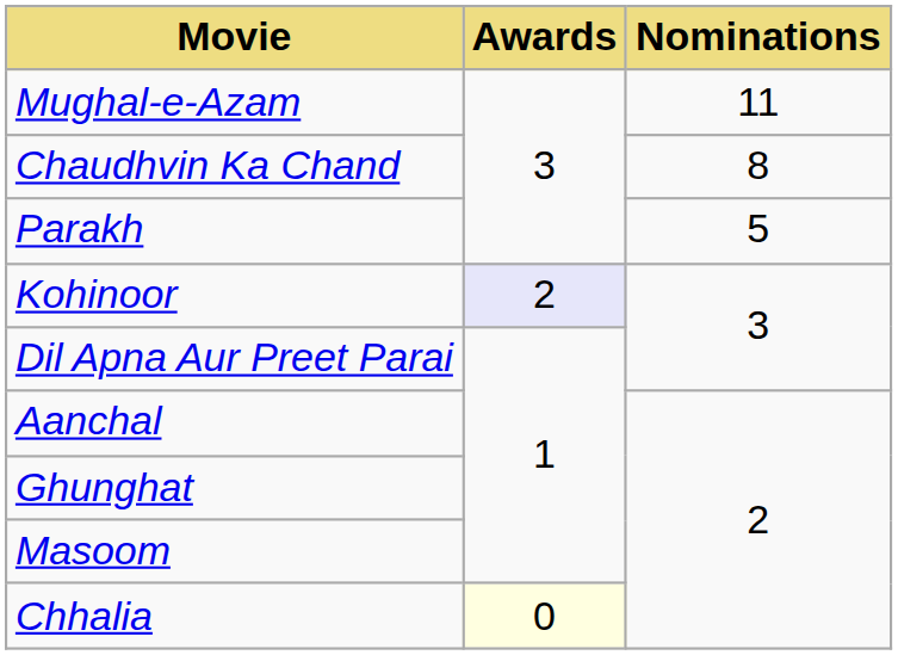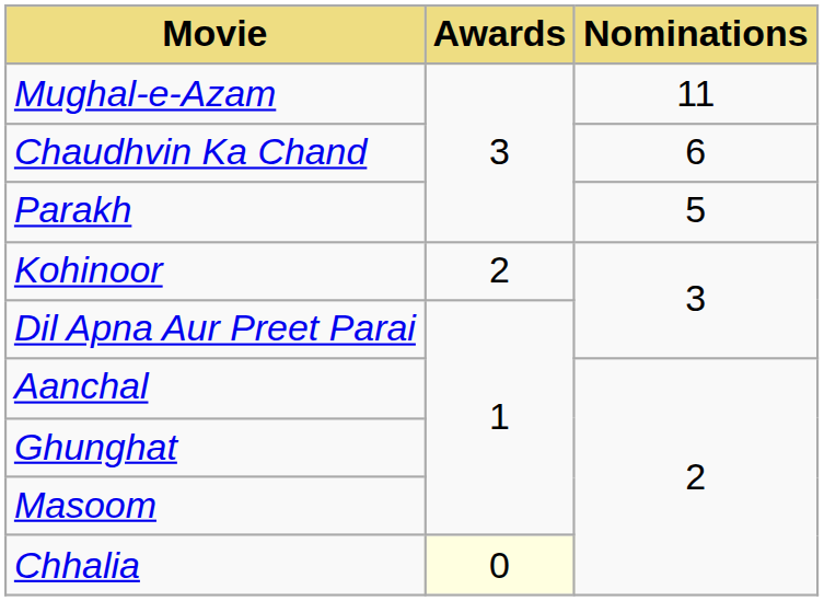 <table class="wikitable sortable" style="text-align:center">
 <tr>
 <th style="background:#EEDD82;">Movie</th>
 <th style="background:#EEDD82;">Awards</th>
 <th style="background:#EEDD82;">Nominations</th>
 </tr>
 <tr>
 <td align="left"><em><a href='#'>Mughal-e-Azam</a></em></td>
 <td rowspan="3">3</td>
 <td>11</td>
 </tr>
 <tr>
 <td align="left"><em><a href='#'>Chaudhvin Ka Chand</a> </em></td>
-<td>8</td>
+<td>6</td>
 </tr>
 <tr>
 <td align="left"><em><a href='#'>Parakh</a></em></td>
 <td>5</td>
 </tr>
 <tr>
 <td align="left"><em><a href='#'>Kohinoor</a></em></td>
-<td style="background: lavender;">2</td>
+<td>2</td>
 <td rowspan="2">3</td>
 </tr>
 <tr>
 <td align="left"><em><a href='#'>Dil Apna Aur Preet Parai</a></em></td>
 <td rowspan=4>1</td>
 </tr>
 <tr>
 <td align="left"><em><a href='#'>Aanchal</a></em></td>
 <td rowspan=4>2</td>
 </tr>
 <tr>
 <td align="left"><em><a href='#'>Ghunghat</a></em></td>
 </tr>
 <tr>
 <td align="left"><em><a href='#'>Masoom</a></em></td>
 </tr>
 <tr>
 <td align="left"><em><a href='#'>Chhalia</a></em></td>
 <td style="background: lightyellow;">0</td>
 </tr>
 </table>
